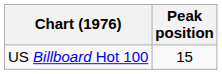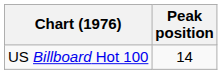 <table class="wikitable sortable">
 <tr>
 <th>Chart (1976)</th>
 <th>Peak<br>position</th>
 </tr>
 <tr>
 <td>US <a href='#'><em>Billboard</em> Hot 100</a></td>
-<td align="center">15</td>
+<td align="center">14</td>
 </tr>
 </table>
